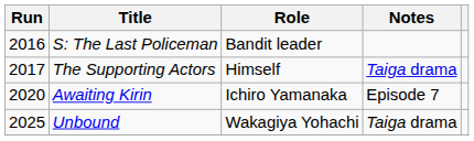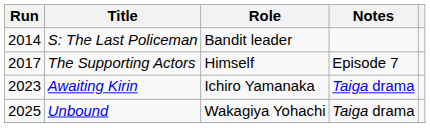 <table class="wikitable">
 <tr>
 <th>Run</th>
 <th>Title</th>
 <th>Role</th>
 <th>Notes</th>
 <th></th>
 </tr>
 <tr>
-<td>2016</td>
+<td>2014</td>
 <td><em>S: The Last Policeman</em></td>
 <td>Bandit leader</td>
 <td></td>
 <td></td>
 </tr>
 <tr>
 <td>2017</td>
 <td><em>The Supporting Actors</em></td>
 <td>Himself</td>
-<td><a href='#'><em>Taiga</em> drama</a></td>
+<td>Episode 7</td>
 <td></td>
 </tr>
 <tr>
-<td>2020</td>
+<td>2023</td>
 <td><em><a href='#'>Awaiting Kirin</a></em></td>
 <td>Ichiro Yamanaka</td>
-<td>Episode 7</td>
+<td><a href='#'><em>Taiga</em> drama</a></td>
 <td></td>
 </tr>
 <tr>
 <td>2025</td>
 <td><em><a href='#'>Unbound</a></em></td>
 <td>Wakagiya Yohachi</td>
 <td><em>Taiga</em> drama</td>
 <td></td>
 </tr>
 <tr>
 </tr>
 </table>
